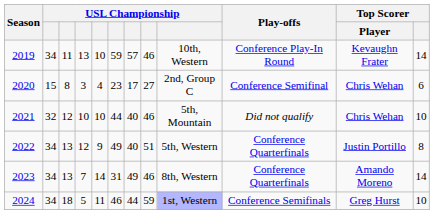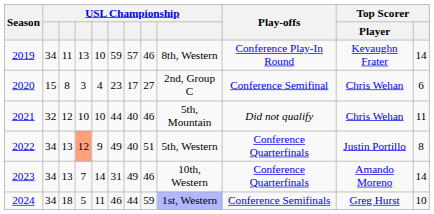 <table class="wikitable" style="text-align: center">
 <tr>
 <th rowspan="2" scope="col">Season</th>
 <th colspan="8" class="unsortable"><a href='#'>USL Championship</a></th>
 <th rowspan="2" scope="col" class="unsortable">Play-offs</th>
 <th colspan="2" scope="col" class="unsortable">Top Scorer </th>
 </tr>
 <tr>
 <th></th>
 <th></th>
 <th></th>
 <th></th>
 <th></th>
 <th></th>
 <th></th>
 <th></th>
 <th class="unsortable">Player</th>
 <th class="unsortable"></th>
 </tr>
 <tr>
 <td><a href='#'>2019</a></td>
 <td>34</td>
 <td>11</td>
 <td>13</td>
 <td>10</td>
 <td>59</td>
 <td>57</td>
 <td>46</td>
-<td>10th, Western</td>
+<td>8th, Western</td>
 <td><a href='#'>Conference Play-In Round</a></td>
 <td> <a href='#'>Kevaughn Frater</a></td>
 <td>14</td>
 </tr>
 <tr>
 <td><a href='#'>2020</a></td>
 <td>15</td>
 <td>8</td>
 <td>3</td>
 <td>4</td>
 <td>23</td>
 <td>17</td>
 <td>27</td>
 <td>2nd, Group C </td>
 <td><a href='#'>Conference Semifinal</a></td>
 <td> <a href='#'>Chris Wehan</a></td>
 <td>6</td>
 </tr>
 <tr>
 <td><a href='#'>2021</a></td>
 <td>32</td>
 <td>12</td>
 <td>10</td>
 <td>10</td>
 <td>44</td>
 <td>40</td>
 <td>46</td>
 <td>5th, Mountain</td>
 <td><em>Did not qualify</em></td>
 <td> <a href='#'>Chris Wehan</a></td>
-<td>10</td>
+<td>11</td>
 </tr>
 <tr>
 <td><a href='#'>2022</a></td>
 <td>34</td>
 <td>13</td>
-<td>12</td>
+<td style="background: lightsalmon;">12</td>
 <td>9</td>
 <td>49</td>
 <td>40</td>
 <td>51</td>
 <td>5th, Western</td>
 <td><a href='#'>Conference Quarterfinals</a></td>
 <td> <a href='#'>Justin Portillo</a></td>
 <td>8</td>
 </tr>
 <tr>
 <td><a href='#'>2023</a></td>
 <td>34</td>
 <td>13</td>
 <td>7</td>
 <td>14</td>
 <td>31</td>
 <td>49</td>
 <td>46</td>
-<td>8th, Western</td>
+<td>10th, Western</td>
 <td><a href='#'>Conference Quarterfinals</a></td>
 <td> <a href='#'>Amando Moreno</a></td>
 <td>14</td>
 </tr>
 <tr>
 <td><a href='#'>2024</a></td>
 <td>34</td>
 <td>18</td>
 <td>5</td>
 <td>11</td>
 <td>46</td>
 <td>44</td>
 <td>59</td>
 <td bgcolor="B3B7FF">1st, Western</td>
 <td><a href='#'>Conference Semifinals</a></td>
 <td> <a href='#'>Greg Hurst</a></td>
 <td>10</td>
 </tr>
 </table>
